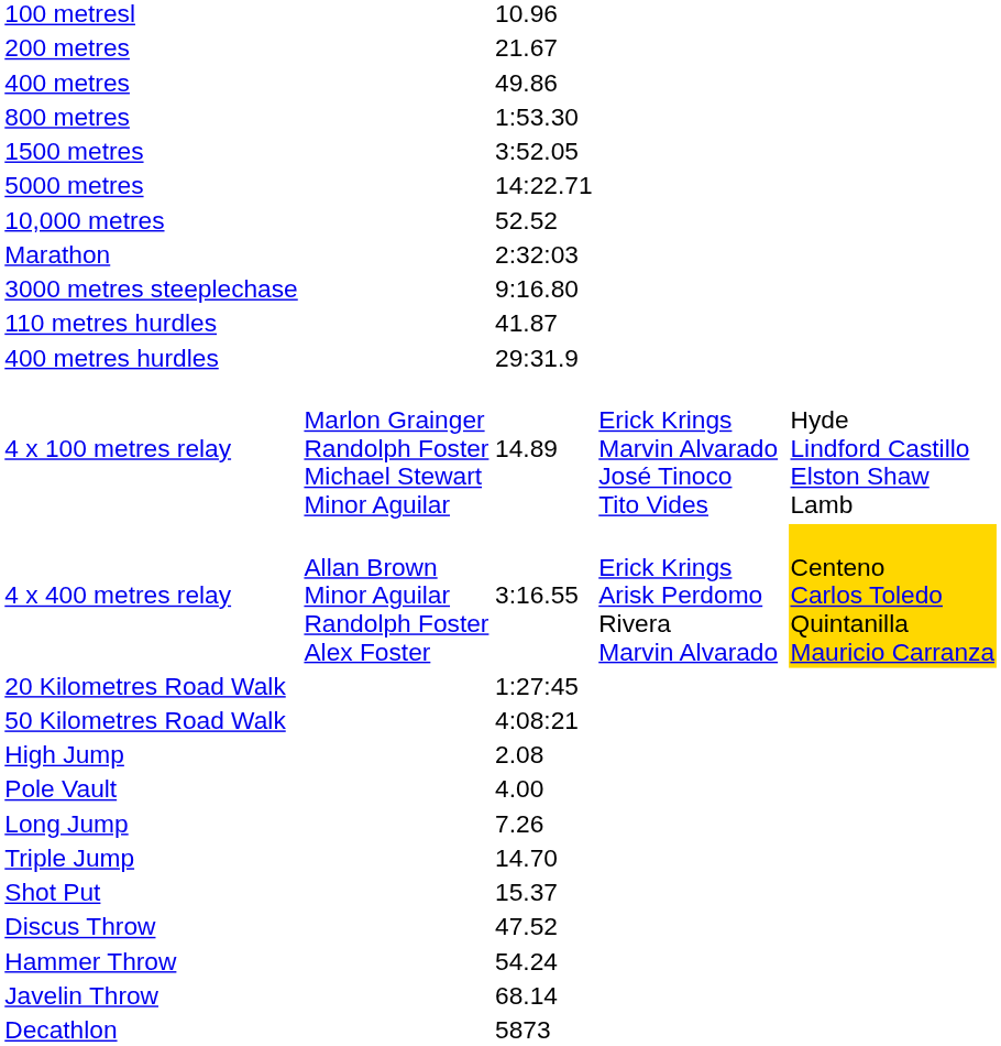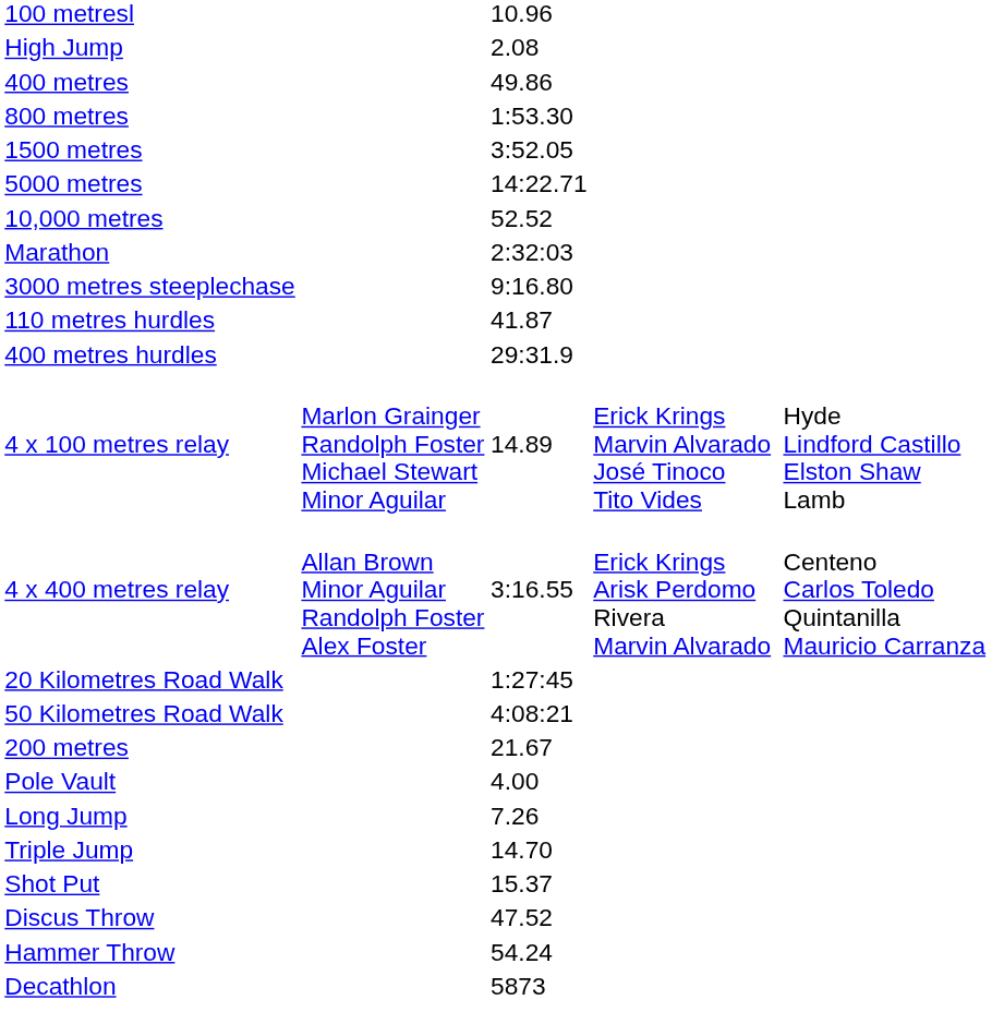 <table>
 <tr>
 <td><a href='#'>100 metresl</a></td>
 <td></td>
 <td>10.96</td>
 <td></td>
 <td></td>
 <td></td>
 <td></td>
 </tr>
 <tr>
-<td><a href='#'>200 metres</a></td>
+<td><a href='#'>High Jump</a></td>
 <td></td>
-<td>21.67</td>
+<td>2.08</td>
 <td></td>
 <td></td>
 <td></td>
 <td></td>
 </tr>
 <tr>
 <td><a href='#'>400 metres</a></td>
 <td></td>
 <td>49.86</td>
 <td></td>
 <td></td>
 <td></td>
 <td></td>
 </tr>
 <tr>
 <td><a href='#'>800 metres</a></td>
 <td></td>
 <td>1:53.30</td>
 <td></td>
 <td></td>
 <td></td>
 <td></td>
 </tr>
 <tr>
 <td><a href='#'>1500 metres</a></td>
 <td></td>
 <td>3:52.05</td>
 <td></td>
 <td></td>
 <td></td>
 <td></td>
 </tr>
 <tr>
 <td><a href='#'>5000 metres</a></td>
 <td></td>
 <td>14:22.71</td>
 <td></td>
 <td></td>
 <td></td>
 <td></td>
 </tr>
 <tr>
 <td><a href='#'>10,000 metres</a></td>
 <td></td>
 <td>52.52</td>
 <td></td>
 <td></td>
 <td></td>
 <td></td>
 </tr>
 <tr>
 <td><a href='#'>Marathon</a></td>
 <td></td>
 <td>2:32:03</td>
 <td></td>
 <td></td>
 <td></td>
 <td></td>
 </tr>
 <tr>
 <td><a href='#'>3000 metres steeplechase</a></td>
 <td></td>
 <td>9:16.80</td>
 <td></td>
 <td></td>
 <td></td>
 <td></td>
 </tr>
 <tr>
 <td><a href='#'>110 metres hurdles</a></td>
 <td></td>
 <td>41.87</td>
 <td></td>
 <td></td>
 <td></td>
 <td></td>
 </tr>
 <tr>
 <td><a href='#'>400 metres hurdles</a></td>
 <td></td>
 <td>29:31.9</td>
 <td></td>
 <td></td>
 <td></td>
 <td></td>
 </tr>
 <tr>
 <td><a href='#'>4 x 100 metres relay</a></td>
 <td> <br> <a href='#'>Marlon Grainger</a> <br> <a href='#'>Randolph Foster</a> <br> <a href='#'>Michael Stewart</a> <br> <a href='#'>Minor Aguilar</a></td>
 <td>14.89</td>
 <td> <br> <a href='#'>Erick Krings</a> <br> <a href='#'>Marvin Alvarado</a> <br> <a href='#'>José Tinoco</a> <br> <a href='#'>Tito Vides</a></td>
 <td></td>
 <td> <br> Hyde <br> <a href='#'>Lindford Castillo</a> <br> <a href='#'>Elston Shaw</a> <br> Lamb</td>
 <td></td>
 </tr>
 <tr>
 <td><a href='#'>4 x 400 metres relay</a></td>
 <td> <br> <a href='#'>Allan Brown</a> <br> <a href='#'>Minor Aguilar</a> <br> <a href='#'>Randolph Foster</a> <br> <a href='#'>Alex Foster</a></td>
 <td>3:16.55</td>
 <td> <br> <a href='#'>Erick Krings</a> <br> <a href='#'>Arisk Perdomo</a> <br> Rivera <br> <a href='#'>Marvin Alvarado</a></td>
 <td></td>
-<td style="background: gold;"> <br> Centeno <br> <a href='#'>Carlos Toledo</a> <br> Quintanilla <br> <a href='#'>Mauricio Carranza</a></td>
+<td> <br> Centeno <br> <a href='#'>Carlos Toledo</a> <br> Quintanilla <br> <a href='#'>Mauricio Carranza</a></td>
 <td></td>
 </tr>
 <tr>
 <td><a href='#'>20 Kilometres Road Walk</a></td>
 <td></td>
 <td>1:27:45</td>
 <td></td>
 <td></td>
 <td></td>
 <td></td>
 </tr>
 <tr>
 <td><a href='#'>50 Kilometres Road Walk</a></td>
 <td></td>
 <td>4:08:21</td>
 <td></td>
 <td></td>
 <td></td>
 <td></td>
 </tr>
 <tr>
-<td><a href='#'>High Jump</a></td>
+<td><a href='#'>200 metres</a></td>
 <td></td>
-<td>2.08</td>
+<td>21.67</td>
 <td></td>
 <td></td>
 <td></td>
 <td></td>
 </tr>
 <tr>
 <td><a href='#'>Pole Vault</a></td>
 <td></td>
 <td>4.00</td>
 <td></td>
 <td></td>
 <td></td>
 <td></td>
 </tr>
 <tr>
 <td><a href='#'>Long Jump</a></td>
 <td></td>
 <td>7.26</td>
 <td></td>
 <td></td>
 <td></td>
 <td></td>
 </tr>
 <tr>
 <td><a href='#'>Triple Jump</a></td>
 <td></td>
 <td>14.70</td>
 <td></td>
 <td></td>
 <td></td>
 <td></td>
 </tr>
 <tr>
 <td><a href='#'>Shot Put</a></td>
 <td></td>
 <td>15.37</td>
 <td></td>
 <td></td>
 <td></td>
 <td></td>
 </tr>
 <tr>
 <td><a href='#'>Discus Throw</a></td>
 <td></td>
 <td>47.52</td>
 <td></td>
 <td></td>
 <td></td>
 <td></td>
 </tr>
 <tr>
 <td><a href='#'>Hammer Throw</a></td>
 <td></td>
 <td>54.24</td>
 <td></td>
 <td></td>
 <td></td>
 <td></td>
 </tr>
 <tr>
-<td><a href='#'>Javelin Throw</a></td>
-<td></td>
-<td>68.14</td>
-<td></td>
-<td></td>
-<td></td>
-<td></td>
-</tr>
-<tr>
 <td><a href='#'>Decathlon</a></td>
 <td></td>
 <td>5873</td>
 <td></td>
 <td></td>
 <td></td>
 <td></td>
 </tr>
 </table>
